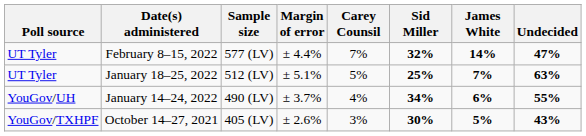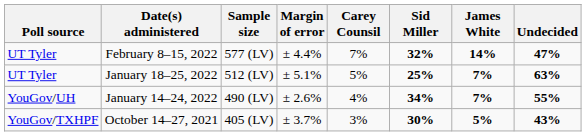 <table class="wikitable" style="font-size:90%;text-align:center;">
 <tr valign=bottom>
 <th>Poll source</th>
 <th>Date(s)<br>administered</th>
 <th>Sample<br>size</th>
 <th>Margin<br>of error</th>
 <th style="width:60px;">Carey<br>Counsil</th>
 <th style="width:60px;">Sid<br>Miller</th>
 <th style="width:60px;">James<br>White</th>
 <th>Undecided</th>
 </tr>
 <tr>
 <td style="text-align:left;"><a href='#'>UT Tyler</a></td>
 <td>February 8–15, 2022</td>
 <td>577 (LV)</td>
 <td>± 4.4%</td>
 <td>7%</td>
 <td><strong>32%</strong></td>
 <td><strong>14%</strong></td>
 <td><strong>47%</strong></td>
 </tr>
 <tr>
 <td style="text-align:left;"><a href='#'>UT Tyler</a></td>
 <td>January 18–25, 2022</td>
 <td>512 (LV)</td>
 <td>± 5.1%</td>
 <td>5%</td>
 <td><strong>25%</strong></td>
 <td><strong>7%</strong></td>
 <td><strong>63%</strong></td>
 </tr>
 <tr>
 <td style="text-align:left;"><a href='#'>YouGov</a>/<a href='#'>UH</a></td>
 <td>January 14–24, 2022</td>
 <td>490 (LV)</td>
-<td>± 3.7%</td>
+<td>± 2.6%</td>
 <td>4%</td>
 <td><strong>34%</strong></td>
-<td><strong>6%</strong></td>
+<td><strong>7%</strong></td>
 <td><strong>55%</strong></td>
 </tr>
 <tr>
 <td style="text-align:left;"><a href='#'>YouGov</a>/<a href='#'>TXHPF</a></td>
 <td>October 14–27, 2021</td>
 <td>405 (LV)</td>
-<td>± 2.6%</td>
+<td>± 3.7%</td>
 <td>3%</td>
 <td><strong>30%</strong></td>
 <td><strong>5%</strong></td>
 <td><strong>43%</strong></td>
 </tr>
 </table>
